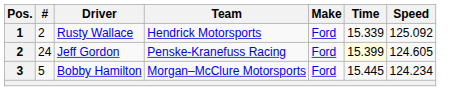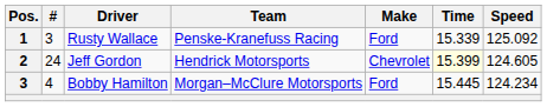 <table class="wikitable" style="font-size:95%">
 <tr>
 <th>Pos.</th>
 <th>#</th>
 <th>Driver</th>
 <th>Team</th>
 <th>Make</th>
 <th>Time</th>
 <th>Speed</th>
 </tr>
 <tr>
 <th>1</th>
-<td>2</td>
+<td>3</td>
 <td><a href='#'>Rusty Wallace</a></td>
-<td><a href='#'>Hendrick Motorsports</a></td>
+<td><a href='#'>Penske-Kranefuss Racing</a></td>
 <td><a href='#'>Ford</a></td>
 <td>15.339</td>
 <td>125.092</td>
 </tr>
 <tr>
 <th>2</th>
 <td>24</td>
 <td><a href='#'>Jeff Gordon</a></td>
-<td><a href='#'>Penske-Kranefuss Racing</a></td>
-<td><a href='#'>Ford</a></td>
+<td><a href='#'>Hendrick Motorsports</a></td>
+<td><a href='#'>Chevrolet</a></td>
 <td style="background: lightyellow;">15.399</td>
 <td>124.605</td>
 </tr>
 <tr>
 <th>3</th>
-<td>5</td>
+<td>4</td>
 <td><a href='#'>Bobby Hamilton</a></td>
 <td><a href='#'>Morgan–McClure Motorsports</a></td>
 <td><a href='#'>Ford</a></td>
 <td>15.445</td>
 <td>124.234</td>
 </tr>
 <tr>
 <th colspan="7"></th>
 </tr>
 </table>
